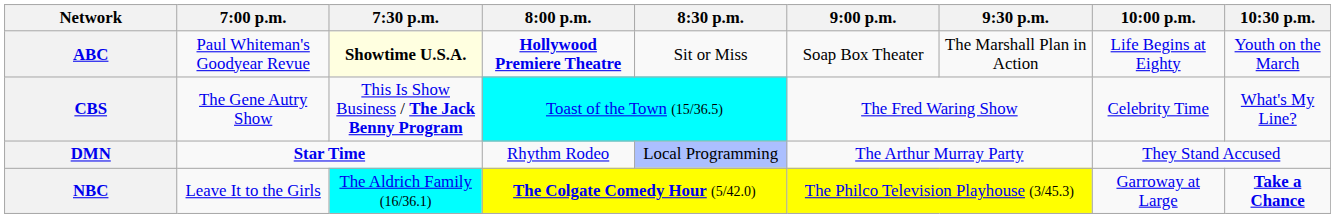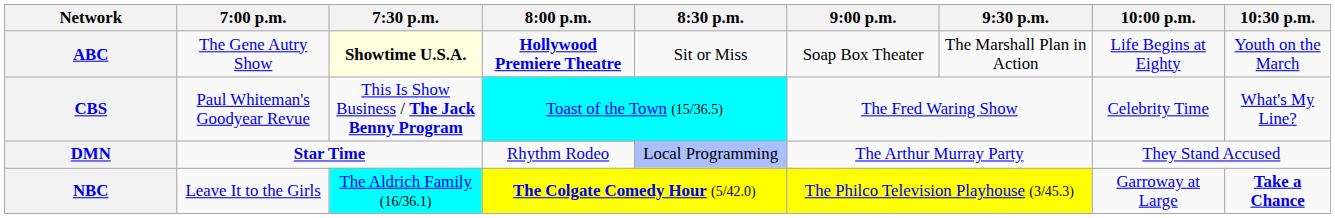 <table class="wikitable" style="width:100%;margin-right:0;text-align:center">
 <tr>
 <th style="width:13%;">Network</th>
 <th style="width:11.5%;">7:00 p.m.</th>
 <th style="width:11.5%;">7:30 p.m.</th>
 <th style="width:11.5%;">8:00 p.m.</th>
 <th style="width:11.5%;">8:30 p.m.</th>
 <th style="width:11.5%;">9:00 p.m.</th>
 <th style="width:11.5%;">9:30 p.m.</th>
 <th style="width:10%;">10:00 p.m.</th>
 <th style="width:10%;">10:30 p.m.</th>
 </tr>
 <tr>
 <th><a href='#'>ABC</a></th>
-<td><a href='#'>Paul Whiteman's Goodyear Revue</a></td>
+<td><a href='#'>The Gene Autry Show</a></td>
 <td style="background: lightyellow;"><strong>Showtime U.S.A.</strong></td>
 <td><strong><a href='#'>Hollywood Premiere Theatre</a></strong></td>
 <td>Sit or Miss</td>
 <td>Soap Box Theater</td>
 <td>The Marshall Plan in Action</td>
 <td><a href='#'>Life Begins at Eighty</a></td>
 <td><a href='#'>Youth on the March</a></td>
 </tr>
 <tr>
 <th><a href='#'>CBS</a></th>
-<td><a href='#'>The Gene Autry Show</a></td>
+<td><a href='#'>Paul Whiteman's Goodyear Revue</a></td>
 <td><a href='#'>This Is Show Business</a> / <span><strong><a href='#'>The Jack Benny Program</a></strong></span></td>
 <td bgcolor="#00FFFF" colspan="2"><a href='#'>Toast of the Town</a> <small>(15/36.5)</small></td>
 <td colspan="2"><a href='#'>The Fred Waring Show</a></td>
 <td><a href='#'>Celebrity Time</a></td>
 <td><a href='#'>What's My Line?</a></td>
 </tr>
 <tr>
 <th><a href='#'>DMN</a></th>
 <td colspan="2"><strong><a href='#'>Star Time</a></strong></td>
 <td><a href='#'>Rhythm Rodeo</a></td>
 <td bgcolor="ABBFFF">Local Programming</td>
 <td colspan="2"><a href='#'>The Arthur Murray Party</a></td>
 <td colspan="2"><a href='#'>They Stand Accused</a></td>
 </tr>
 <tr>
 <th bgcolor="#C0C0C0"><a href='#'>NBC</a></th>
 <td><a href='#'>Leave It to the Girls</a></td>
 <td bgcolor="#00FFFF"><a href='#'>The Aldrich Family</a> <small>(16/36.1)</small></td>
 <td bgcolor="#FFFF00" colspan="2"><strong><a href='#'>The Colgate Comedy Hour</a></strong> <small>(5/42.0)</small></td>
 <td bgcolor="#FFFF00" colspan="2"><a href='#'>The Philco Television Playhouse</a> <small>(3/45.3)</small></td>
 <td><a href='#'>Garroway at Large</a></td>
 <td><strong><a href='#'>Take a Chance</a></strong></td>
 </tr>
 </table>
